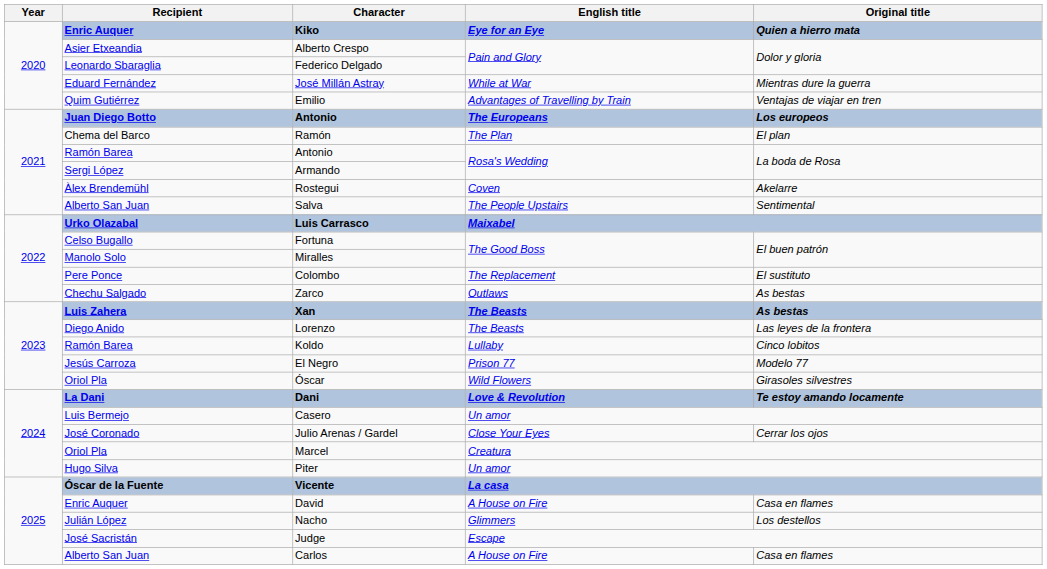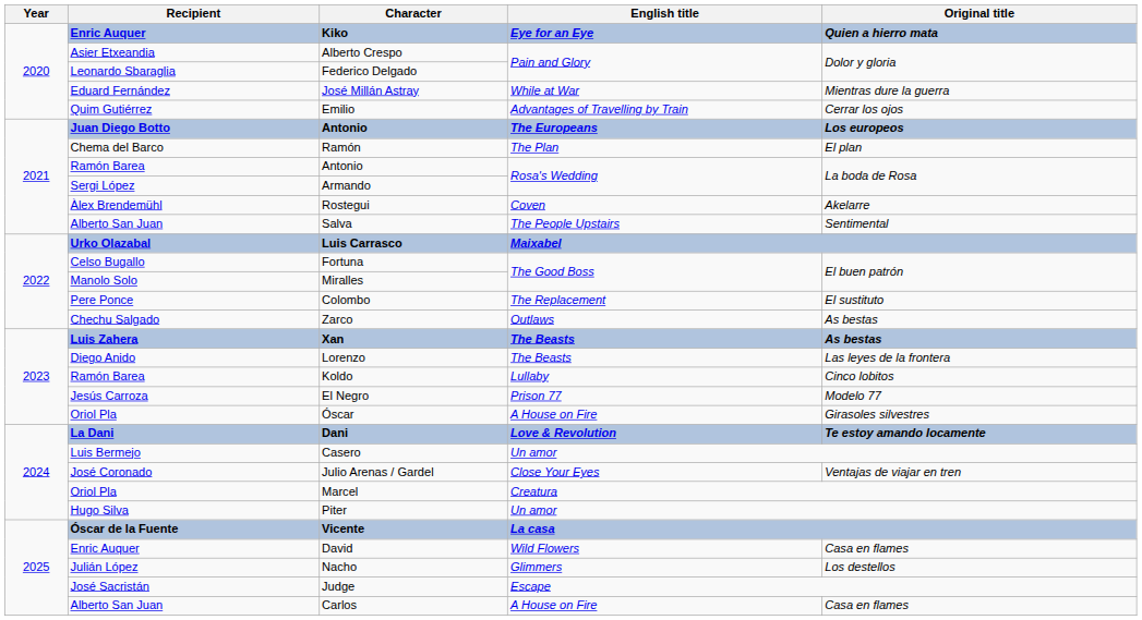 <table class="wikitable" width="95%" cellpadding="5">
 <tr>
 <th width="5%">Year</th>
 <th width="20%">Recipient</th>
 <th width="15%">Character</th>
 <th width="25%">English title</th>
 <th width="25%">Original title</th>
 </tr>
 <tr>
 <td rowspan=5 style="text-align:center"><a href='#'>2020</a><br></td>
 <td style="background:#B0C4DE;"><strong><a href='#'>Enric Auquer</a></strong></td>
 <td style="background:#B0C4DE;"><strong>Kiko</strong></td>
 <td style="background:#B0C4DE;"><strong><em><a href='#'>Eye for an Eye</a></em></strong></td>
 <td style="background:#B0C4DE;"><strong><em>Quien a hierro mata</em></strong></td>
 </tr>
 <tr>
 <td><a href='#'>Asier Etxeandia</a></td>
 <td>Alberto Crespo</td>
 <td rowspan="2"><em><a href='#'>Pain and Glory</a></em></td>
 <td rowspan="2"><em>Dolor y gloria</em></td>
 </tr>
 <tr>
 <td><a href='#'>Leonardo Sbaraglia</a></td>
 <td>Federico Delgado</td>
 </tr>
 <tr>
 <td><a href='#'>Eduard Fernández</a></td>
 <td><a href='#'>José Millán Astray</a></td>
 <td><em><a href='#'>While at War</a></em></td>
 <td><em>Mientras dure la guerra</em></td>
 </tr>
 <tr>
 <td><a href='#'>Quim Gutiérrez</a></td>
 <td>Emilio</td>
 <td><em><a href='#'>Advantages of Travelling by Train</a></em></td>
-<td><em>Ventajas de viajar en tren</em></td>
+<td><em>Cerrar los ojos</em></td>
 </tr>
 <tr>
 <td rowspan=6 style="text-align:center"><a href='#'>2021</a><br></td>
 <td style="background:#B0C4DE;"><strong><a href='#'>Juan Diego Botto</a></strong></td>
 <td style="background:#B0C4DE;"><strong>Antonio</strong></td>
 <td style="background:#B0C4DE;"><strong><em><a href='#'>The Europeans</a></em></strong></td>
 <td style="background:#B0C4DE;"><strong><em>Los europeos</em></strong></td>
 </tr>
 <tr>
 <td>Chema del Barco</td>
 <td>Ramón</td>
 <td><em><a href='#'>The Plan</a></em></td>
 <td><em>El plan</em></td>
 </tr>
 <tr>
 <td><a href='#'>Ramón Barea</a></td>
 <td>Antonio</td>
 <td rowspan="2"><em><a href='#'>Rosa's Wedding</a></em></td>
 <td rowspan="2"><em>La boda de Rosa</em></td>
 </tr>
 <tr>
 <td><a href='#'>Sergi López</a></td>
 <td>Armando</td>
 </tr>
 <tr>
 <td><a href='#'>Àlex Brendemühl</a></td>
 <td>Rostegui</td>
 <td><em><a href='#'>Coven</a></em></td>
 <td><em>Akelarre</em></td>
 </tr>
 <tr>
 <td><a href='#'>Alberto San Juan</a></td>
 <td>Salva</td>
 <td><em><a href='#'>The People Upstairs</a></em></td>
 <td><em>Sentimental</em></td>
 </tr>
 <tr>
 <td rowspan=5 style="text-align:center"><a href='#'>2022</a><br></td>
 <td style="background:#B0C4DE;"><strong><a href='#'>Urko Olazabal</a></strong></td>
 <td style="background:#B0C4DE;"><strong>Luis Carrasco</strong></td>
 <td style="background:#B0C4DE;" colspan="2"><strong><em><a href='#'>Maixabel</a></em></strong></td>
 </tr>
 <tr>
 <td><a href='#'>Celso Bugallo</a></td>
 <td>Fortuna</td>
 <td rowspan="2"><em><a href='#'>The Good Boss</a></em></td>
 <td rowspan="2"><em>El buen patrón</em></td>
 </tr>
 <tr>
 <td><a href='#'>Manolo Solo</a></td>
 <td>Miralles</td>
 </tr>
 <tr>
 <td><a href='#'>Pere Ponce</a></td>
 <td>Colombo</td>
 <td><em><a href='#'>The Replacement</a></em></td>
 <td><em>El sustituto</em></td>
 </tr>
 <tr>
 <td><a href='#'>Chechu Salgado</a></td>
 <td>Zarco</td>
 <td><em><a href='#'>Outlaws</a></em></td>
 <td><em>As bestas</em></td>
 </tr>
 <tr>
 <td rowspan=5 style="text-align:center"><a href='#'>2023</a><br></td>
 <td style="background:#B0C4DE;"><strong><a href='#'>Luis Zahera</a></strong></td>
 <td style="background:#B0C4DE;"><strong>Xan</strong></td>
 <td style="background:#B0C4DE;"><strong><em><a href='#'>The Beasts</a></em></strong></td>
 <td style="background:#B0C4DE;"><strong><em>As bestas</em></strong></td>
 </tr>
 <tr>
 <td><a href='#'>Diego Anido</a></td>
 <td>Lorenzo</td>
 <td><em><a href='#'>The Beasts</a></em></td>
 <td><em>Las leyes de la frontera</em></td>
 </tr>
 <tr>
 <td><a href='#'>Ramón Barea</a></td>
 <td>Koldo</td>
 <td><em><a href='#'>Lullaby</a></em></td>
 <td><em>Cinco lobitos</em></td>
 </tr>
 <tr>
 <td><a href='#'>Jesús Carroza</a></td>
 <td>El Negro</td>
 <td><em><a href='#'>Prison 77</a></em></td>
 <td><em>Modelo 77</em></td>
 </tr>
 <tr>
 <td><a href='#'>Oriol Pla</a></td>
 <td>Óscar</td>
-<td><em><a href='#'>Wild Flowers</a></em></td>
+<td><em><a href='#'>A House on Fire</a></em></td>
 <td><em>Girasoles silvestres</em></td>
 </tr>
 <tr>
 <td rowspan = "5" style = "text-align:center"><a href='#'>2024</a></td>
 <td style="background:#B0C4DE;"><strong><a href='#'>La Dani</a></strong></td>
 <td style="background:#B0C4DE;"><strong>Dani</strong></td>
 <td style="background:#B0C4DE;"><strong><em><a href='#'>Love & Revolution</a></em></strong></td>
 <td style="background:#B0C4DE;"><strong><em>Te estoy amando locamente</em></strong></td>
 </tr>
 <tr>
 <td><a href='#'>Luis Bermejo</a></td>
 <td>Casero</td>
 <td colspan = "2"><em><a href='#'>Un amor</a></em></td>
 </tr>
 <tr>
 <td><a href='#'>José Coronado</a></td>
 <td>Julio Arenas / Gardel</td>
 <td><em><a href='#'>Close Your Eyes</a></em></td>
-<td><em>Cerrar los ojos</em></td>
+<td><em>Ventajas de viajar en tren</em></td>
 </tr>
 <tr>
 <td><a href='#'>Oriol Pla</a></td>
 <td>Marcel</td>
 <td colspan = "2"><em><a href='#'>Creatura</a></em></td>
 </tr>
 <tr>
 <td><a href='#'>Hugo Silva</a></td>
 <td>Piter</td>
 <td colspan = "2"><em><a href='#'>Un amor</a></em></td>
 </tr>
 <tr>
 <td rowspan=5 style="text-align:center"><a href='#'>2025</a></td>
 <td style="background:#B0C4DE;"><strong>Óscar de la Fuente</strong></td>
 <td style="background:#B0C4DE;"><strong>Vicente</strong></td>
 <td colspan = "2" style="background:#B0C4DE;"><strong><em><a href='#'>La casa</a></em></strong></td>
 </tr>
 <tr>
 <td><a href='#'>Enric Auquer</a></td>
 <td>David</td>
-<td><em><a href='#'>A House on Fire</a></em></td>
+<td><em><a href='#'>Wild Flowers</a></em></td>
 <td><em>Casa en flames</em></td>
 </tr>
 <tr>
 <td><a href='#'>Julián López</a></td>
 <td>Nacho</td>
 <td><em><a href='#'>Glimmers</a></em></td>
 <td><em>Los destellos</em></td>
 </tr>
 <tr>
 <td><a href='#'>José Sacristán</a></td>
 <td>Judge</td>
 <td colspan = "2"><em><a href='#'>Escape</a></em></td>
 </tr>
 <tr>
 <td><a href='#'>Alberto San Juan</a></td>
 <td>Carlos</td>
 <td><em><a href='#'>A House on Fire</a></em></td>
 <td><em>Casa en flames</em></td>
 </tr>
 </table>
